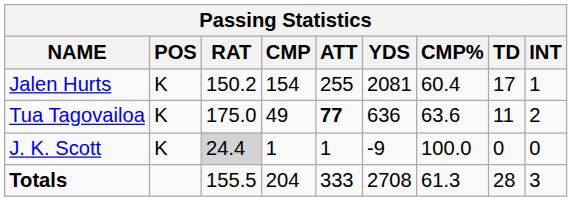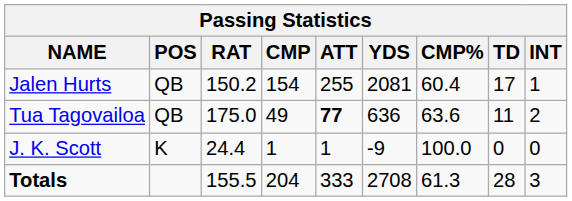 <table class="wikitable sortable collapsible collapsed">
 <tr>
 <th colspan="10">Passing Statistics</th>
 </tr>
 <tr>
 <th>NAME</th>
 <th>POS</th>
 <th>RAT</th>
 <th>CMP</th>
 <th>ATT</th>
 <th>YDS</th>
 <th>CMP%</th>
 <th>TD</th>
 <th>INT</th>
 </tr>
 <tr>
 <td><a href='#'>Jalen Hurts</a></td>
-<td>K</td>
+<td>QB</td>
 <td>150.2</td>
 <td>154</td>
 <td>255</td>
 <td>2081</td>
 <td>60.4</td>
 <td>17</td>
 <td>1</td>
 </tr>
 <tr>
 <td><a href='#'>Tua Tagovailoa</a></td>
-<td>K</td>
+<td>QB</td>
 <td>175.0</td>
 <td>49</td>
 <td><strong>77</strong></td>
 <td>636</td>
 <td>63.6</td>
 <td>11</td>
 <td>2</td>
 </tr>
 <tr>
 <td><a href='#'>J. K. Scott</a></td>
 <td>K</td>
-<td style="background: lightgrey;">24.4</td>
+<td>24.4</td>
 <td>1</td>
 <td>1</td>
 <td>-9</td>
 <td>100.0</td>
 <td>0</td>
 <td>0</td>
 </tr>
 <tr>
 <td><strong>Totals</strong></td>
 <td></td>
 <td>155.5</td>
 <td>204</td>
 <td>333</td>
 <td>2708</td>
 <td>61.3</td>
 <td>28</td>
 <td>3</td>
 </tr>
 </table>
